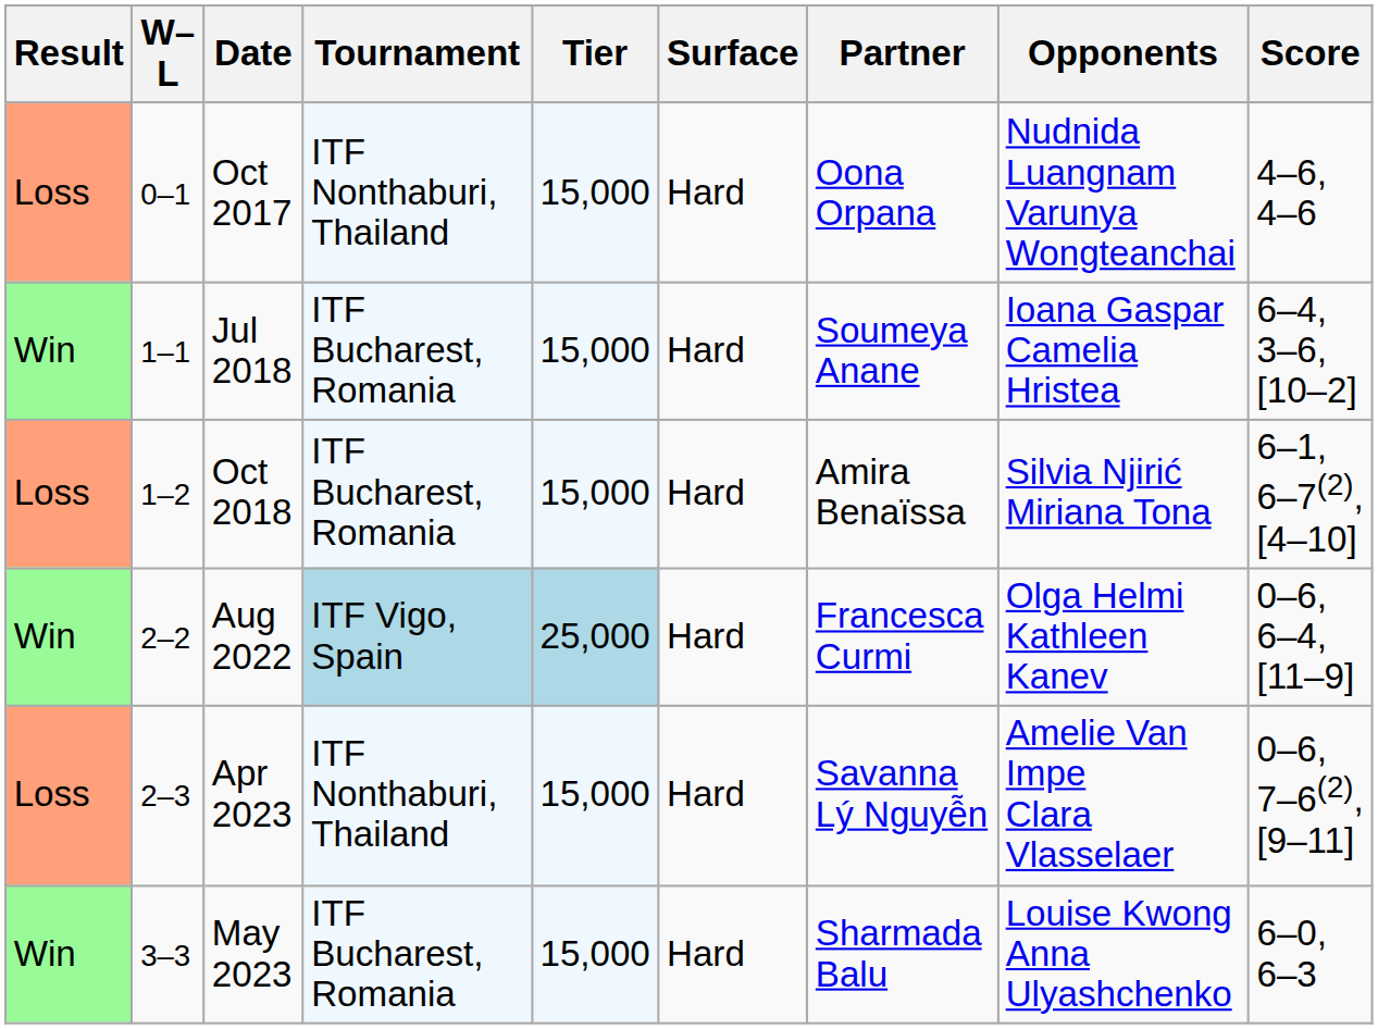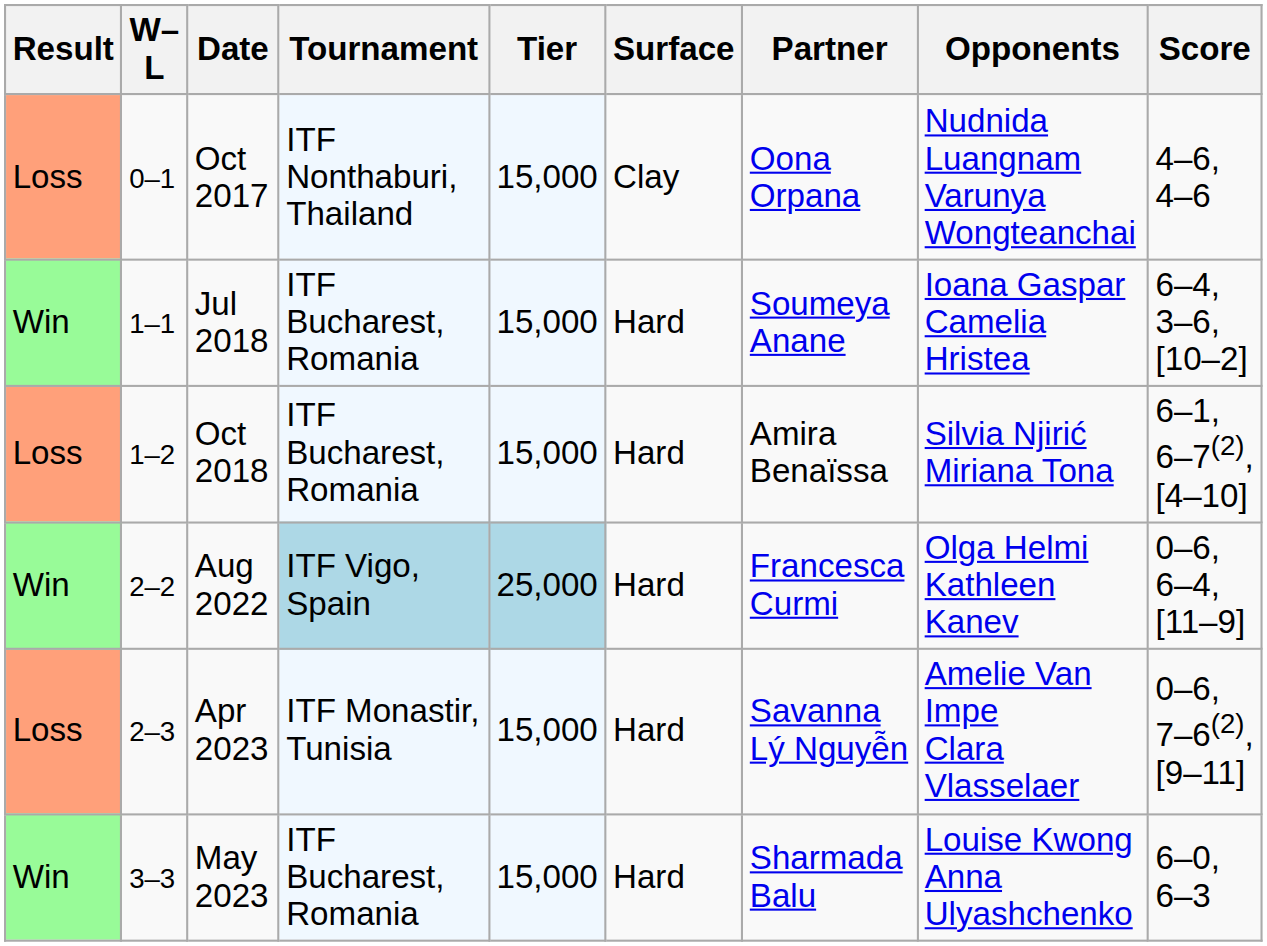 <table class="sortable wikitable nowrap">
 <tr>
 <th>Result</th>
 <th class="unsortable">W–L</th>
 <th>Date</th>
 <th>Tournament</th>
 <th>Tier</th>
 <th>Surface</th>
 <th>Partner</th>
 <th>Opponents</th>
 <th class="unsortable">Score</th>
 </tr>
 <tr>
 <td style="background:#ffa07a;">Loss</td>
 <td><small>0–1</small></td>
 <td>Oct 2017</td>
 <td style="background:#f0f8ff;">ITF Nonthaburi, Thailand</td>
 <td style="background:#f0f8ff;">15,000</td>
-<td>Hard</td>
+<td>Clay</td>
 <td> <a href='#'>Oona Orpana</a></td>
 <td> <a href='#'>Nudnida Luangnam</a> <br>  <a href='#'>Varunya Wongteanchai</a></td>
 <td>4–6, 4–6</td>
 </tr>
 <tr>
 <td bgcolor="98FB98">Win</td>
 <td><small>1–1</small></td>
 <td>Jul 2018</td>
 <td style="background:#f0f8ff;">ITF Bucharest, Romania</td>
 <td style="background:#f0f8ff;">15,000</td>
 <td>Hard</td>
 <td> <a href='#'>Soumeya Anane</a></td>
 <td> <a href='#'>Ioana Gaspar</a> <br>  <a href='#'>Camelia Hristea</a></td>
 <td>6–4, 3–6, [10–2]</td>
 </tr>
 <tr>
 <td style="background:#ffa07a;">Loss</td>
 <td><small>1–2</small></td>
 <td>Oct 2018</td>
 <td style="background:#f0f8ff;">ITF Bucharest, Romania</td>
 <td style="background:#f0f8ff;">15,000</td>
 <td>Hard</td>
 <td> Amira Benaïssa</td>
 <td> <a href='#'>Silvia Njirić</a> <br>  <a href='#'>Miriana Tona</a></td>
 <td>6–1, 6–7<sup>(2)</sup>, [4–10]</td>
 </tr>
 <tr>
 <td bgcolor="98FB98">Win</td>
 <td><small>2–2</small></td>
 <td>Aug 2022</td>
 <td style="background:lightblue;">ITF Vigo, Spain</td>
 <td style="background:lightblue;">25,000</td>
 <td>Hard</td>
 <td> <a href='#'>Francesca Curmi</a></td>
 <td> <a href='#'>Olga Helmi</a> <br>  <a href='#'>Kathleen Kanev</a></td>
 <td>0–6, 6–4, [11–9]</td>
 </tr>
 <tr>
 <td style="background:#ffa07a;">Loss</td>
 <td><small>2–3</small></td>
 <td>Apr 2023</td>
-<td style="background:#f0f8ff;">ITF Nonthaburi, Thailand</td>
+<td style="background:#f0f8ff;">ITF Monastir, Tunisia</td>
 <td style="background:#f0f8ff;">15,000</td>
 <td>Hard</td>
 <td> <a href='#'>Savanna Lý Nguyễn</a></td>
 <td> <a href='#'>Amelie Van Impe</a> <br>  <a href='#'>Clara Vlasselaer</a></td>
 <td>0–6, 7–6<sup>(2)</sup>, [9–11]</td>
 </tr>
 <tr>
 <td bgcolor="98FB98">Win</td>
 <td><small>3–3</small></td>
 <td>May 2023</td>
 <td style="background:#f0f8ff;">ITF Bucharest, Romania</td>
 <td style="background:#f0f8ff;">15,000</td>
 <td>Hard</td>
 <td> <a href='#'>Sharmada Balu</a></td>
 <td> <a href='#'>Louise Kwong</a> <br>  <a href='#'>Anna Ulyashchenko</a></td>
 <td>6–0, 6–3</td>
 </tr>
 </table>
